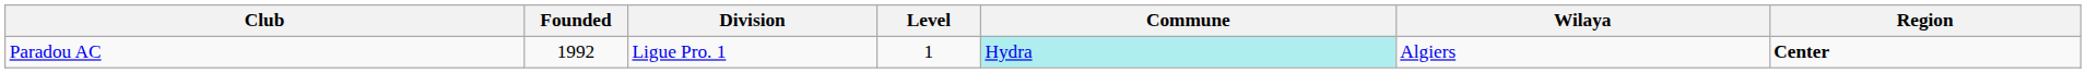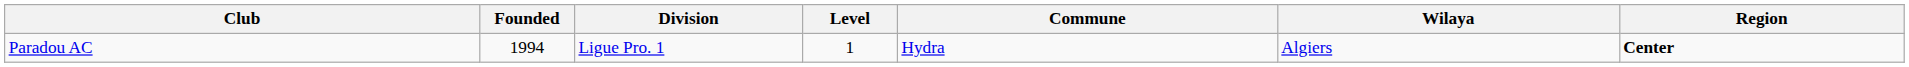 <table class="wikitable sortable" width=100% style="font-size:90%">
 <tr>
 <th width=25%>Club</th>
 <th width=5%>Founded</th>
 <th width=12%>Division</th>
 <th width=5%>Level</th>
 <th width=20%>Commune</th>
 <th width=18%>Wilaya</th>
 <th width=18%>Region</th>
 </tr>
 <tr>
 <td><a href='#'>Paradou AC</a></td>
-<td align=center>1992</td>
+<td align=center>1994</td>
 <td><a href='#'>Ligue Pro. 1</a></td>
 <td align=center>1</td>
-<td style="background: paleturquoise;"><a href='#'>Hydra</a></td>
+<td><a href='#'>Hydra</a></td>
 <td><a href='#'>Algiers</a></td>
 <td><strong>Center</strong></td>
 </tr>
 </table>
